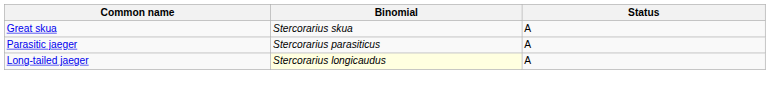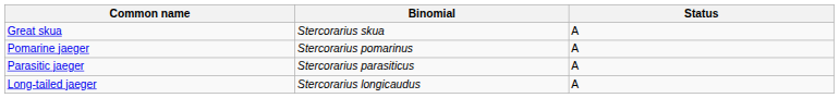 <table width=60% class="wikitable">
 <tr>
 <th width=35%>Common name</th>
 <th width=33%>Binomial</th>
 <th width=32%>Status</th>
 </tr>
 <tr>
 <td><a href='#'>Great skua</a></td>
 <td><em>Stercorarius skua</em></td>
 <td>A</td>
 </tr>
 <tr>
+<td><a href='#'>Pomarine jaeger</a></td>
+<td><em>Stercorarius pomarinus</em></td>
+<td>A</td>
+</tr>
+<tr>
 <td><a href='#'>Parasitic jaeger</a></td>
 <td><em>Stercorarius parasiticus</em></td>
 <td>A</td>
 </tr>
 <tr>
 <td><a href='#'>Long-tailed jaeger</a></td>
-<td style="background: lightyellow;"><em>Stercorarius longicaudus</em></td>
+<td><em>Stercorarius longicaudus</em></td>
 <td>A</td>
 </tr>
 </table>
